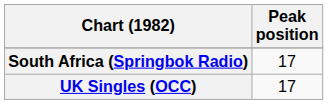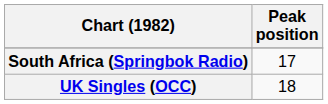 <table class="wikitable sortable plainrowheaders">
 <tr>
 <th>Chart (1982)</th>
 <th>Peak<br>position</th>
 </tr>
 <tr>
 </tr>
 <tr>
 <th scope="row">South Africa (<a href='#'>Springbok Radio</a>)</th>
 <td style="text-align:center;">17</td>
 </tr>
 <tr>
 <th scope="row"><a href='#'>UK Singles</a> (<a href='#'>OCC</a>)</th>
-<td style="text-align:center;">17</td>
+<td style="text-align:center;">18</td>
 </tr>
 </table>
